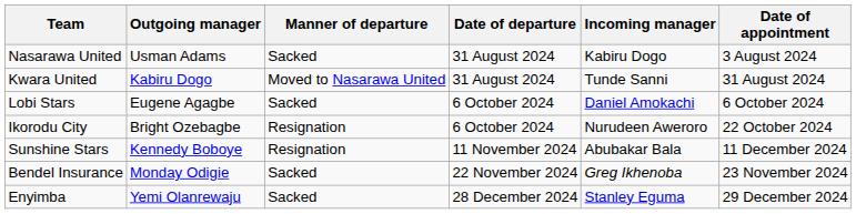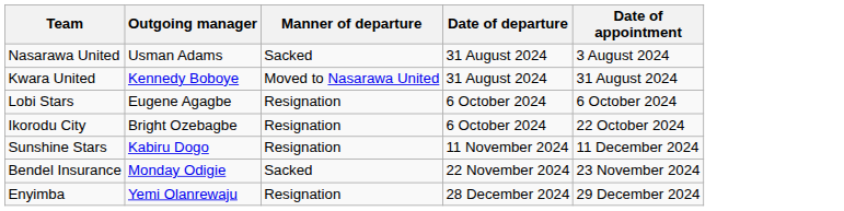 <table class="wikitable sortable">
 <tr>
 <th>Team</th>
 <th>Outgoing manager</th>
 <th>Manner of departure</th>
 <th>Date of departure</th>
-<th>Incoming manager</th>
 <th>Date of<br>appointment</th>
 </tr>
 <tr>
 <td>Nasarawa United</td>
 <td> Usman Adams</td>
 <td>Sacked</td>
 <td>31 August 2024</td>
-<td> Kabiru Dogo</td>
 <td>3 August 2024</td>
 </tr>
 <tr>
 <td>Kwara United</td>
-<td> <a href='#'>Kabiru Dogo</a></td>
+<td> <a href='#'>Kennedy Boboye</a></td>
 <td>Moved to <a href='#'>Nasarawa United</a></td>
 <td>31 August 2024</td>
-<td> Tunde Sanni</td>
 <td>31 August 2024</td>
 </tr>
 <tr>
 <td>Lobi Stars</td>
 <td> Eugene Agagbe</td>
-<td>Sacked</td>
+<td>Resignation</td>
 <td>6 October 2024</td>
-<td> <a href='#'>Daniel Amokachi</a></td>
 <td>6 October 2024</td>
 </tr>
 <tr>
 <td>Ikorodu City</td>
 <td> Bright Ozebagbe</td>
 <td>Resignation</td>
 <td>6 October 2024</td>
-<td> Nurudeen Aweroro</td>
 <td>22 October 2024</td>
 </tr>
 <tr>
 <td>Sunshine Stars</td>
-<td> <a href='#'>Kennedy Boboye</a></td>
+<td> <a href='#'>Kabiru Dogo</a></td>
 <td>Resignation</td>
 <td>11 November 2024</td>
-<td> Abubakar Bala</td>
 <td>11 December 2024</td>
 </tr>
 <tr>
 <td>Bendel Insurance</td>
 <td> <a href='#'>Monday Odigie</a></td>
 <td>Sacked</td>
 <td>22 November 2024</td>
-<td><em> Greg Ikhenoba</em></td>
 <td>23 November 2024</td>
 </tr>
 <tr>
 <td>Enyimba</td>
 <td> <a href='#'>Yemi Olanrewaju</a></td>
-<td>Sacked</td>
+<td>Resignation</td>
 <td>28 December 2024</td>
-<td> <a href='#'>Stanley Eguma</a></td>
 <td>29 December 2024</td>
 </tr>
 </table>
